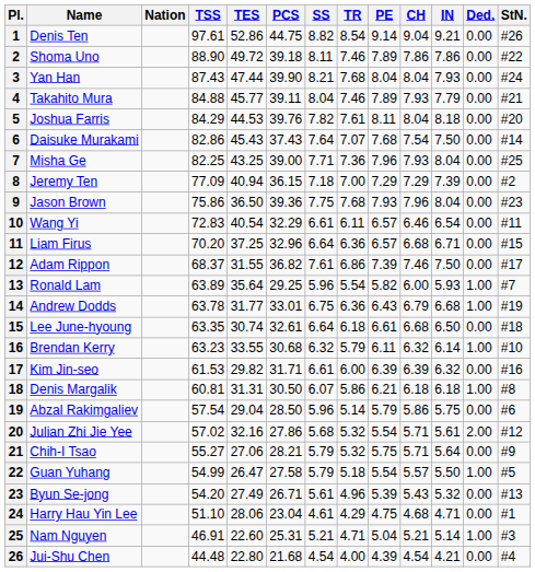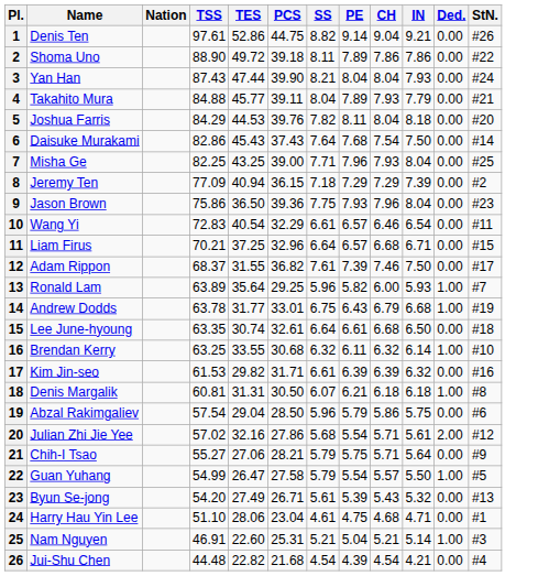 <table class="wikitable sortable">
 <tr>
 <th>Pl.</th>
 <th>Name</th>
 <th>Nation</th>
 <th><a href='#'>TSS</a></th>
 <th><a href='#'>TES</a></th>
 <th><a href='#'>PCS</a></th>
 <th><a href='#'>SS</a></th>
-<th><a href='#'>TR</a></th>
 <th><a href='#'>PE</a></th>
 <th><a href='#'>CH</a></th>
 <th><a href='#'>IN</a></th>
 <th><a href='#'>Ded.</a></th>
 <th>StN.</th>
 </tr>
 <tr>
 <th>1</th>
 <td><a href='#'>Denis Ten</a></td>
 <td></td>
 <td>97.61</td>
 <td>52.86</td>
 <td>44.75</td>
 <td>8.82</td>
-<td>8.54</td>
 <td>9.14</td>
 <td>9.04</td>
 <td>9.21</td>
 <td>0.00</td>
 <td>#26</td>
 </tr>
 <tr>
 <th>2</th>
 <td><a href='#'>Shoma Uno</a></td>
 <td></td>
 <td>88.90</td>
 <td>49.72</td>
 <td>39.18</td>
 <td>8.11</td>
-<td>7.46</td>
 <td>7.89</td>
 <td>7.86</td>
 <td>7.86</td>
 <td>0.00</td>
 <td>#22</td>
 </tr>
 <tr>
 <th>3</th>
 <td><a href='#'>Yan Han</a></td>
 <td></td>
 <td>87.43</td>
 <td>47.44</td>
 <td>39.90</td>
 <td>8.21</td>
-<td>7.68</td>
 <td>8.04</td>
 <td>8.04</td>
 <td>7.93</td>
 <td>0.00</td>
 <td>#24</td>
 </tr>
 <tr>
 <th>4</th>
 <td><a href='#'>Takahito Mura</a></td>
 <td></td>
 <td>84.88</td>
 <td>45.77</td>
 <td>39.11</td>
 <td>8.04</td>
-<td>7.46</td>
 <td>7.89</td>
 <td>7.93</td>
 <td>7.79</td>
 <td>0.00</td>
 <td>#21</td>
 </tr>
 <tr>
 <th>5</th>
 <td><a href='#'>Joshua Farris</a></td>
 <td></td>
 <td>84.29</td>
 <td>44.53</td>
 <td>39.76</td>
 <td>7.82</td>
-<td>7.61</td>
 <td>8.11</td>
 <td>8.04</td>
 <td>8.18</td>
 <td>0.00</td>
 <td>#20</td>
 </tr>
 <tr>
 <th>6</th>
 <td><a href='#'>Daisuke Murakami</a></td>
 <td></td>
 <td>82.86</td>
 <td>45.43</td>
 <td>37.43</td>
 <td>7.64</td>
-<td>7.07</td>
 <td>7.68</td>
 <td>7.54</td>
 <td>7.50</td>
 <td>0.00</td>
 <td>#14</td>
 </tr>
 <tr>
 <th>7</th>
 <td><a href='#'>Misha Ge</a></td>
 <td></td>
 <td>82.25</td>
 <td>43.25</td>
 <td>39.00</td>
 <td>7.71</td>
-<td>7.36</td>
 <td>7.96</td>
 <td>7.93</td>
 <td>8.04</td>
 <td>0.00</td>
 <td>#25</td>
 </tr>
 <tr>
 <th>8</th>
 <td><a href='#'>Jeremy Ten</a></td>
 <td></td>
 <td>77.09</td>
 <td>40.94</td>
 <td>36.15</td>
 <td>7.18</td>
-<td>7.00</td>
 <td>7.29</td>
 <td>7.29</td>
 <td>7.39</td>
 <td>0.00</td>
 <td>#2</td>
 </tr>
 <tr>
 <th>9</th>
 <td><a href='#'>Jason Brown</a></td>
 <td></td>
 <td>75.86</td>
 <td>36.50</td>
 <td>39.36</td>
 <td>7.75</td>
-<td>7.68</td>
 <td>7.93</td>
 <td>7.96</td>
 <td>8.04</td>
 <td>0.00</td>
 <td>#23</td>
 </tr>
 <tr>
 <th>10</th>
 <td><a href='#'>Wang Yi</a></td>
 <td></td>
 <td>72.83</td>
 <td>40.54</td>
 <td>32.29</td>
 <td>6.61</td>
-<td>6.11</td>
 <td>6.57</td>
 <td>6.46</td>
 <td>6.54</td>
 <td>0.00</td>
 <td>#11</td>
 </tr>
 <tr>
 <th>11</th>
 <td><a href='#'>Liam Firus</a></td>
 <td></td>
-<td>70.20</td>
+<td>70.21</td>
 <td>37.25</td>
 <td>32.96</td>
 <td>6.64</td>
-<td>6.36</td>
 <td>6.57</td>
 <td>6.68</td>
 <td>6.71</td>
 <td>0.00</td>
 <td>#15</td>
 </tr>
 <tr>
 <th>12</th>
 <td><a href='#'>Adam Rippon</a></td>
 <td></td>
 <td>68.37</td>
 <td>31.55</td>
 <td>36.82</td>
 <td>7.61</td>
-<td>6.86</td>
 <td>7.39</td>
 <td>7.46</td>
 <td>7.50</td>
 <td>0.00</td>
 <td>#17</td>
 </tr>
 <tr>
 <th>13</th>
 <td><a href='#'>Ronald Lam</a></td>
 <td></td>
 <td>63.89</td>
 <td>35.64</td>
 <td>29.25</td>
 <td>5.96</td>
-<td>5.54</td>
 <td>5.82</td>
 <td>6.00</td>
 <td>5.93</td>
 <td>1.00</td>
 <td>#7</td>
 </tr>
 <tr>
 <th>14</th>
 <td><a href='#'>Andrew Dodds</a></td>
 <td></td>
 <td>63.78</td>
 <td>31.77</td>
 <td>33.01</td>
 <td>6.75</td>
-<td>6.36</td>
 <td>6.43</td>
 <td>6.79</td>
 <td>6.68</td>
 <td>1.00</td>
 <td>#19</td>
 </tr>
 <tr>
 <th>15</th>
 <td><a href='#'>Lee June-hyoung</a></td>
 <td></td>
 <td>63.35</td>
 <td>30.74</td>
 <td>32.61</td>
 <td>6.64</td>
-<td>6.18</td>
 <td>6.61</td>
 <td>6.68</td>
 <td>6.50</td>
 <td>0.00</td>
 <td>#18</td>
 </tr>
 <tr>
 <th>16</th>
 <td><a href='#'>Brendan Kerry</a></td>
 <td></td>
-<td>63.23</td>
+<td>63.25</td>
 <td>33.55</td>
 <td>30.68</td>
 <td>6.32</td>
-<td>5.79</td>
 <td>6.11</td>
 <td>6.32</td>
 <td>6.14</td>
 <td>1.00</td>
 <td>#10</td>
 </tr>
 <tr>
 <th>17</th>
 <td><a href='#'>Kim Jin-seo</a></td>
 <td></td>
 <td>61.53</td>
 <td>29.82</td>
 <td>31.71</td>
 <td>6.61</td>
-<td>6.00</td>
 <td>6.39</td>
 <td>6.39</td>
 <td>6.32</td>
 <td>0.00</td>
 <td>#16</td>
 </tr>
 <tr>
 <th>18</th>
 <td><a href='#'>Denis Margalik</a></td>
 <td></td>
 <td>60.81</td>
 <td>31.31</td>
 <td>30.50</td>
 <td>6.07</td>
-<td>5.86</td>
 <td>6.21</td>
 <td>6.18</td>
 <td>6.18</td>
 <td>1.00</td>
 <td>#8</td>
 </tr>
 <tr>
 <th>19</th>
 <td><a href='#'>Abzal Rakimgaliev</a></td>
 <td></td>
 <td>57.54</td>
 <td>29.04</td>
 <td>28.50</td>
 <td>5.96</td>
-<td>5.14</td>
 <td>5.79</td>
 <td>5.86</td>
 <td>5.75</td>
 <td>0.00</td>
 <td>#6</td>
 </tr>
 <tr>
 <th>20</th>
 <td><a href='#'>Julian Zhi Jie Yee</a></td>
 <td></td>
 <td>57.02</td>
 <td>32.16</td>
 <td>27.86</td>
 <td>5.68</td>
-<td>5.32</td>
 <td>5.54</td>
 <td>5.71</td>
 <td>5.61</td>
 <td>2.00</td>
 <td>#12</td>
 </tr>
 <tr>
 <th>21</th>
 <td><a href='#'>Chih-I Tsao</a></td>
 <td></td>
 <td>55.27</td>
 <td>27.06</td>
 <td>28.21</td>
 <td>5.79</td>
-<td>5.32</td>
 <td>5.75</td>
 <td>5.71</td>
 <td>5.64</td>
 <td>0.00</td>
 <td>#9</td>
 </tr>
 <tr>
 <th>22</th>
 <td><a href='#'>Guan Yuhang</a></td>
 <td></td>
 <td>54.99</td>
 <td>26.47</td>
 <td>27.58</td>
 <td>5.79</td>
-<td>5.18</td>
 <td>5.54</td>
 <td>5.57</td>
 <td>5.50</td>
 <td>1.00</td>
 <td>#5</td>
 </tr>
 <tr>
 <th>23</th>
 <td><a href='#'>Byun Se-jong</a></td>
 <td></td>
 <td>54.20</td>
 <td>27.49</td>
 <td>26.71</td>
 <td>5.61</td>
-<td>4.96</td>
 <td>5.39</td>
 <td>5.43</td>
 <td>5.32</td>
 <td>0.00</td>
 <td>#13</td>
 </tr>
 <tr>
 <th>24</th>
 <td><a href='#'>Harry Hau Yin Lee</a></td>
 <td></td>
 <td>51.10</td>
 <td>28.06</td>
 <td>23.04</td>
 <td>4.61</td>
-<td>4.29</td>
 <td>4.75</td>
 <td>4.68</td>
 <td>4.71</td>
 <td>0.00</td>
 <td>#1</td>
 </tr>
 <tr>
 <th>25</th>
 <td><a href='#'>Nam Nguyen</a></td>
 <td></td>
 <td>46.91</td>
 <td>22.60</td>
 <td>25.31</td>
 <td>5.21</td>
-<td>4.71</td>
 <td>5.04</td>
 <td>5.21</td>
 <td>5.14</td>
 <td>1.00</td>
 <td>#3</td>
 </tr>
 <tr>
 <th>26</th>
 <td><a href='#'>Jui-Shu Chen</a></td>
 <td></td>
 <td>44.48</td>
-<td>22.80</td>
+<td>22.82</td>
 <td>21.68</td>
 <td>4.54</td>
-<td>4.00</td>
 <td>4.39</td>
 <td>4.54</td>
 <td>4.21</td>
 <td>0.00</td>
 <td>#4</td>
 </tr>
 </table>
